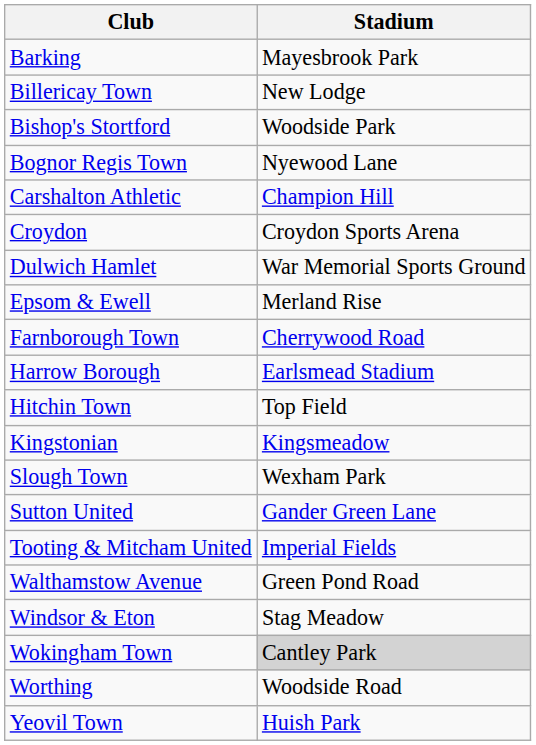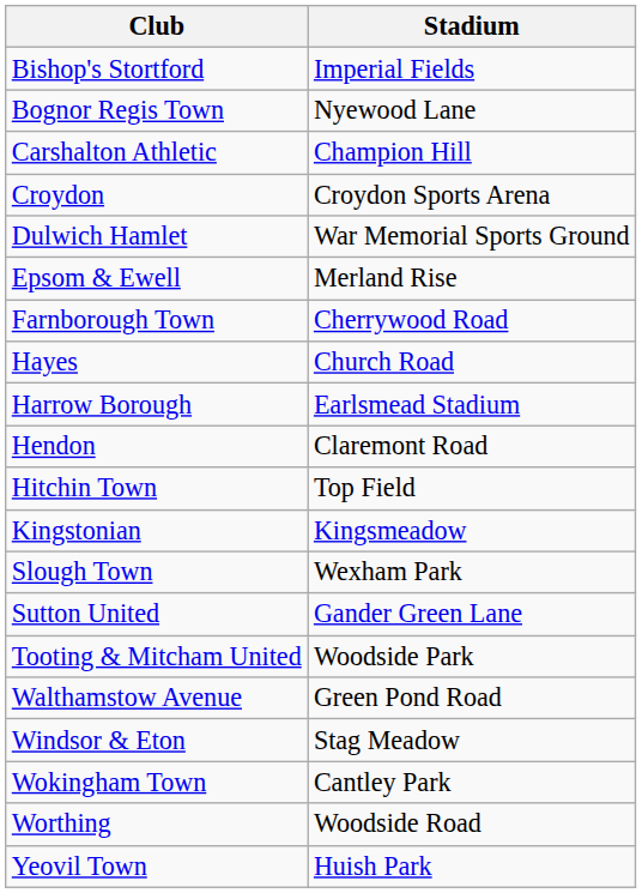 <table class="wikitable sortable">
 <tr>
 <th>Club</th>
 <th>Stadium</th>
 </tr>
 <tr>
-<td><a href='#'>Barking</a></td>
-<td>Mayesbrook Park</td>
-</tr>
-<tr>
-<td><a href='#'>Billericay Town</a></td>
-<td>New Lodge</td>
-</tr>
-<tr>
 <td><a href='#'>Bishop's Stortford</a></td>
-<td>Woodside Park</td>
+<td><a href='#'>Imperial Fields</a></td>
 </tr>
 <tr>
 <td><a href='#'>Bognor Regis Town</a></td>
 <td>Nyewood Lane</td>
 </tr>
 <tr>
 <td><a href='#'>Carshalton Athletic</a></td>
 <td><a href='#'>Champion Hill</a></td>
 </tr>
 <tr>
 <td><a href='#'>Croydon</a></td>
 <td>Croydon Sports Arena</td>
 </tr>
 <tr>
 <td><a href='#'>Dulwich Hamlet</a></td>
 <td>War Memorial Sports Ground</td>
 </tr>
 <tr>
 <td><a href='#'>Epsom & Ewell</a></td>
 <td>Merland Rise</td>
 </tr>
 <tr>
 <td><a href='#'>Farnborough Town</a></td>
 <td><a href='#'>Cherrywood Road</a></td>
 </tr>
 <tr>
+<td><a href='#'>Hayes</a></td>
+<td><a href='#'>Church Road</a></td>
+</tr>
+<tr>
 <td><a href='#'>Harrow Borough</a></td>
 <td><a href='#'>Earlsmead Stadium</a></td>
+</tr>
+<tr>
+<td><a href='#'>Hendon</a></td>
+<td>Claremont Road</td>
 </tr>
 <tr>
 <td><a href='#'>Hitchin Town</a></td>
 <td>Top Field</td>
 </tr>
 <tr>
 <td><a href='#'>Kingstonian</a></td>
 <td><a href='#'>Kingsmeadow</a></td>
 </tr>
 <tr>
 <td><a href='#'>Slough Town</a></td>
 <td>Wexham Park</td>
 </tr>
 <tr>
 <td><a href='#'>Sutton United</a></td>
 <td><a href='#'>Gander Green Lane</a></td>
 </tr>
 <tr>
 <td><a href='#'>Tooting & Mitcham United</a></td>
-<td><a href='#'>Imperial Fields</a></td>
+<td>Woodside Park</td>
 </tr>
 <tr>
 <td><a href='#'>Walthamstow Avenue</a></td>
 <td>Green Pond Road</td>
 </tr>
 <tr>
 <td><a href='#'>Windsor & Eton</a></td>
 <td>Stag Meadow</td>
 </tr>
 <tr>
 <td><a href='#'>Wokingham Town</a></td>
-<td style="background: lightgrey;">Cantley Park</td>
+<td>Cantley Park</td>
 </tr>
 <tr>
 <td><a href='#'>Worthing</a></td>
 <td>Woodside Road</td>
 </tr>
 <tr>
 <td><a href='#'>Yeovil Town</a></td>
 <td><a href='#'>Huish Park</a></td>
 </tr>
 </table>
